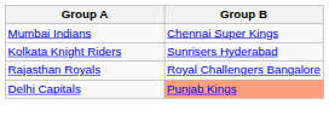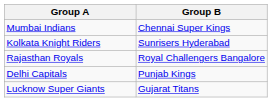 <table class="wikitable">
 <tr>
 <th style="width:50%;">Group A</th>
 <th style="width:50%;">Group B</th>
 </tr>
 <tr>
 <td><a href='#'>Mumbai Indians</a></td>
 <td><a href='#'>Chennai Super Kings</a></td>
 </tr>
 <tr>
 <td><a href='#'>Kolkata Knight Riders</a></td>
 <td><a href='#'>Sunrisers Hyderabad</a></td>
 </tr>
 <tr>
 <td><a href='#'>Rajasthan Royals</a></td>
 <td><a href='#'>Royal Challengers Bangalore</a></td>
 </tr>
 <tr>
 <td><a href='#'>Delhi Capitals</a></td>
-<td style="background: lightsalmon;"><a href='#'>Punjab Kings</a></td>
+<td><a href='#'>Punjab Kings</a></td>
+</tr>
+<tr>
+<td><a href='#'>Lucknow Super Giants</a></td>
+<td><a href='#'>Gujarat Titans</a></td>
 </tr>
 </table>
